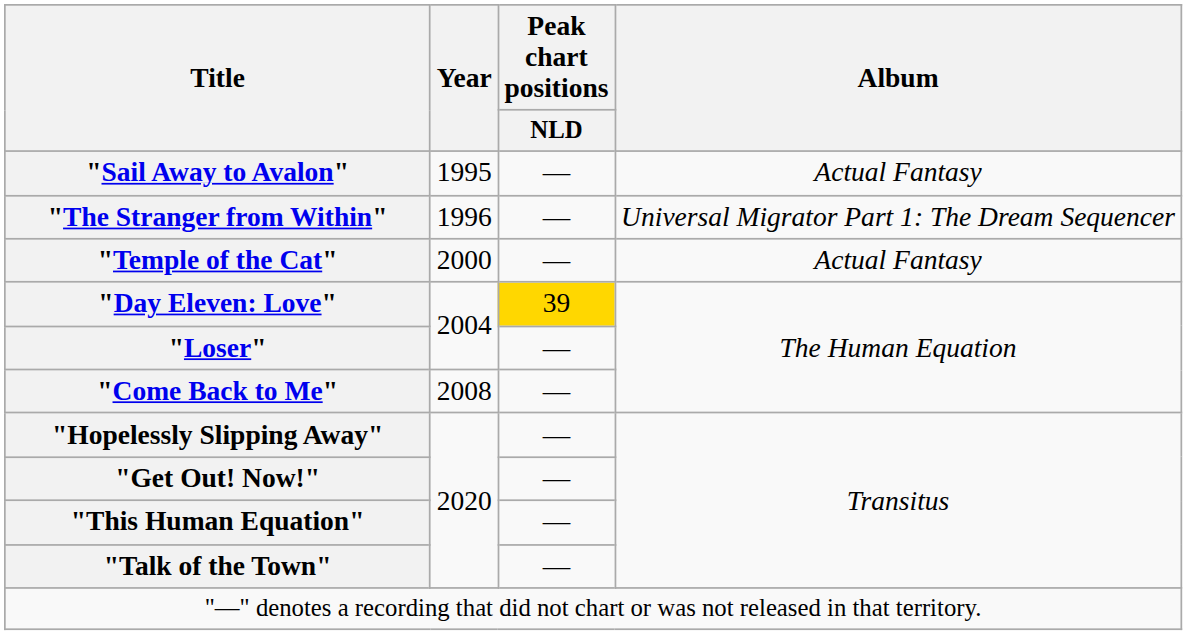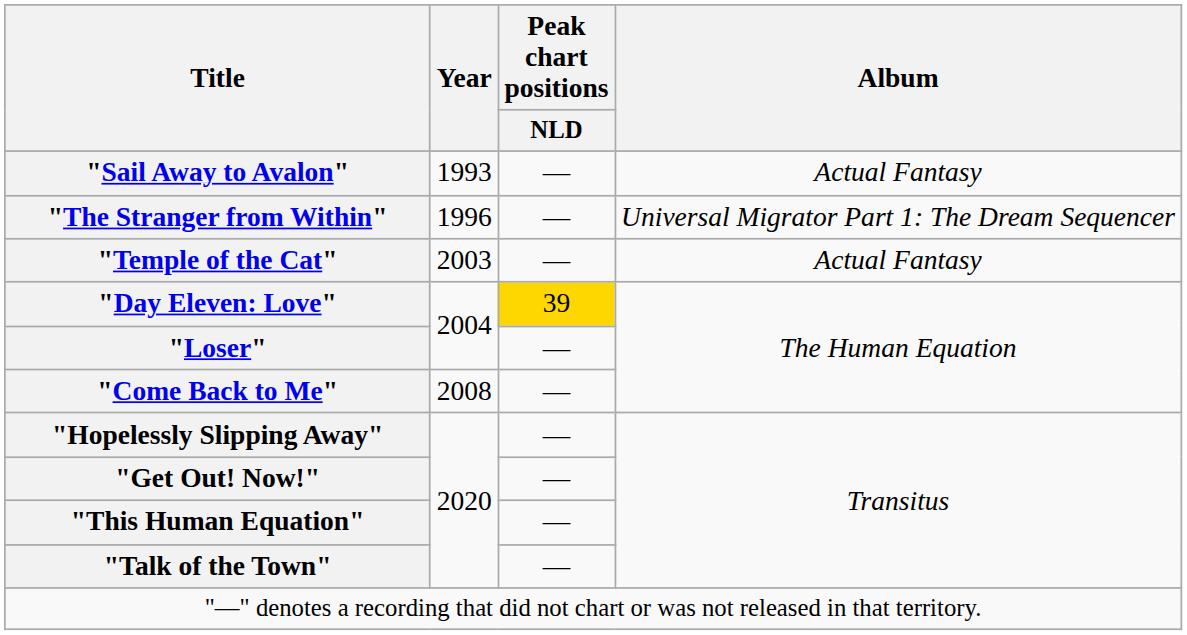 <table class="wikitable plainrowheaders" style="text-align:center;">
 <tr>
 <th scope="col" rowspan="2" style="width:15em;">Title</th>
 <th scope="col" rowspan="2">Year</th>
 <th scope="col">Peak chart positions</th>
 <th scope="col" rowspan="2">Album</th>
 </tr>
 <tr>
 <th scope="col" style="width:3em;font-size:90%;">NLD<br></th>
 </tr>
 <tr>
 <th scope="row">"<a href='#'>Sail Away to Avalon</a>"</th>
-<td>1995</td>
+<td>1993</td>
 <td>—</td>
 <td><em>Actual Fantasy</em></td>
 </tr>
 <tr>
 <th scope="row">"<a href='#'>The Stranger from Within</a>"</th>
 <td>1996</td>
 <td>—</td>
 <td><em>Universal Migrator Part 1: The Dream Sequencer</em></td>
 </tr>
 <tr>
 <th scope="row">"<a href='#'>Temple of the Cat</a>"</th>
-<td>2000</td>
+<td>2003</td>
 <td>—</td>
 <td><em>Actual Fantasy</em></td>
 </tr>
 <tr>
 <th scope="row">"<a href='#'>Day Eleven: Love</a>"</th>
 <td rowspan=2>2004</td>
 <td style="background: gold;">39</td>
 <td rowspan=3><em>The Human Equation</em></td>
 </tr>
 <tr>
 <th scope="row">"<a href='#'>Loser</a>"</th>
 <td>—</td>
 </tr>
 <tr>
 <th scope="row">"<a href='#'>Come Back to Me</a>"</th>
 <td>2008</td>
 <td>—</td>
 </tr>
 <tr>
 <th scope="row">"Hopelessly Slipping Away"</th>
 <td rowspan=4>2020</td>
 <td>—</td>
 <td rowspan=4><em>Transitus</em></td>
 </tr>
 <tr>
 <th scope="row">"Get Out! Now!"</th>
 <td>—</td>
 </tr>
 <tr>
 <th scope="row">"This Human Equation"</th>
 <td>—</td>
 </tr>
 <tr>
 <th scope="row">"Talk of the Town"</th>
 <td>—</td>
 </tr>
 <tr>
 <td colspan="20" style="font-size:90%">"—" denotes a recording that did not chart or was not released in that territory.</td>
 </tr>
 </table>
